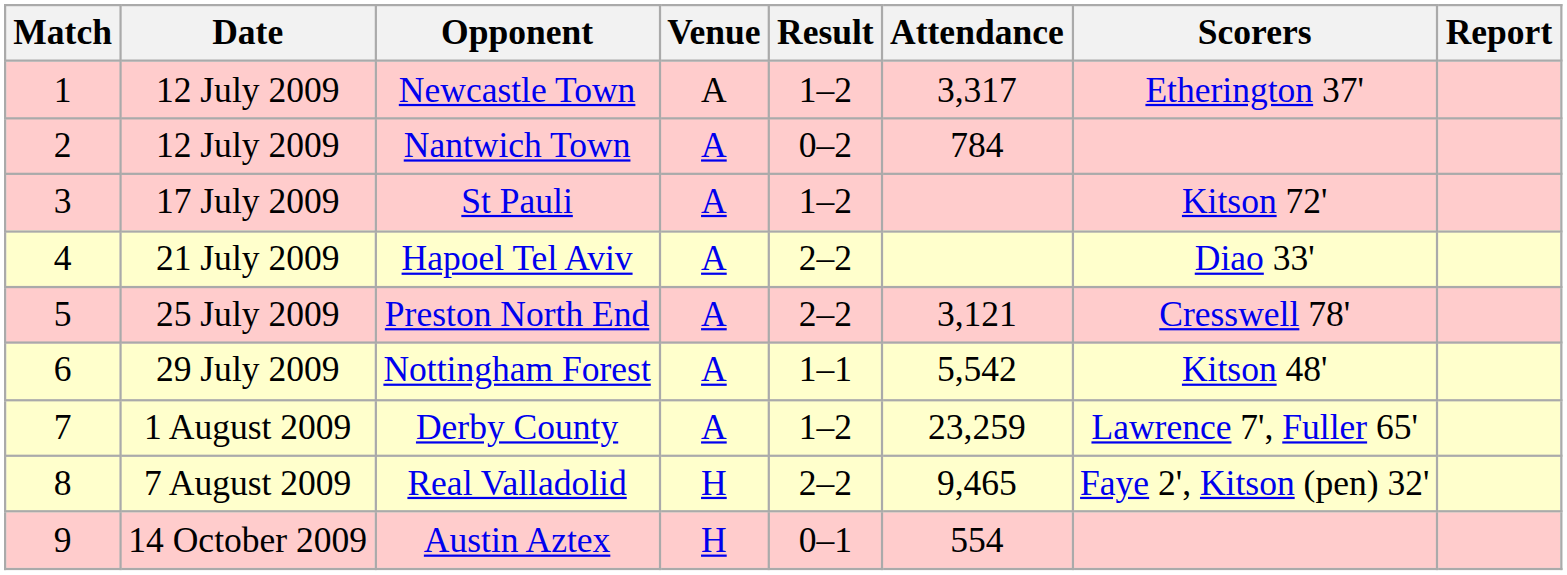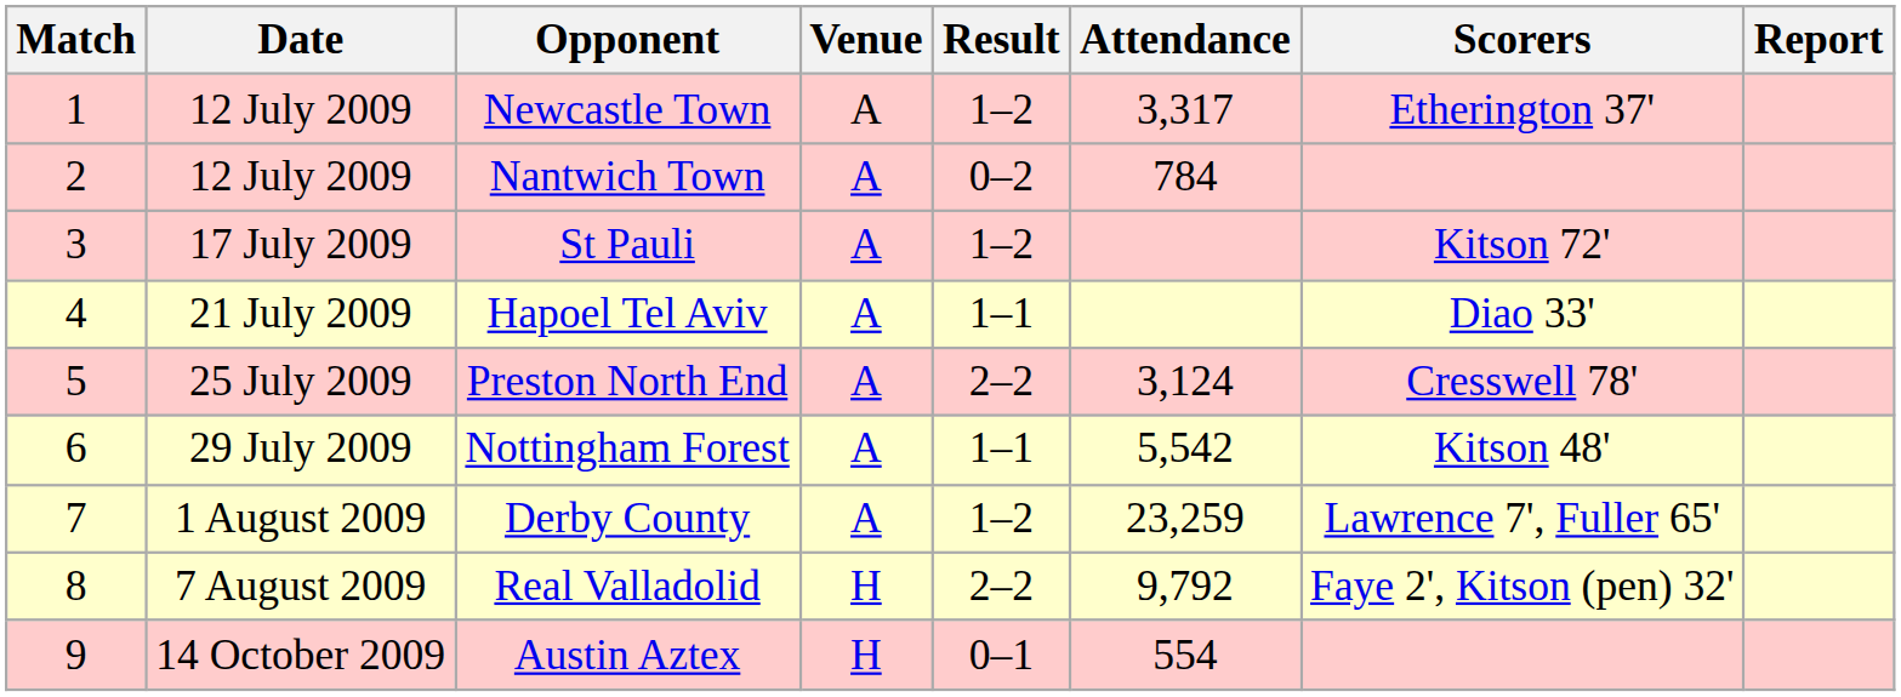 <table class="wikitable" style="font-size:100%; text-align:center">
 <tr>
 <th>Match</th>
 <th>Date</th>
 <th>Opponent</th>
 <th>Venue</th>
 <th>Result</th>
 <th>Attendance</th>
 <th>Scorers</th>
 <th>Report</th>
 </tr>
 <tr style="background:#FFCCCC;">
 <td>1</td>
 <td>12 July 2009</td>
 <td><a href='#'>Newcastle Town</a></td>
 <td>A</td>
 <td>1–2</td>
 <td>3,317</td>
 <td><a href='#'>Etherington</a> 37'</td>
 <td></td>
 </tr>
 <tr style="background:#FFCCCC;">
 <td>2</td>
 <td>12 July 2009</td>
 <td><a href='#'>Nantwich Town</a></td>
 <td><a href='#'>A</a></td>
 <td>0–2</td>
 <td>784</td>
 <td></td>
 <td></td>
 </tr>
 <tr style="background:#FFCCCC;">
 <td>3</td>
 <td>17 July 2009</td>
 <td><a href='#'>St Pauli</a></td>
 <td><a href='#'>A</a></td>
 <td>1–2</td>
 <td></td>
 <td><a href='#'>Kitson</a> 72'</td>
 <td></td>
 </tr>
 <tr style="background-color: #FFFFCC;">
 <td>4</td>
 <td>21 July 2009</td>
 <td><a href='#'>Hapoel Tel Aviv</a></td>
 <td><a href='#'>A</a></td>
-<td>2–2</td>
+<td>1–1</td>
 <td></td>
 <td><a href='#'>Diao</a> 33'</td>
 <td></td>
 </tr>
 <tr style="background:#FFCCCC;">
 <td>5</td>
 <td>25 July 2009</td>
 <td><a href='#'>Preston North End</a></td>
 <td><a href='#'>A</a></td>
 <td>2–2</td>
-<td>3,121</td>
+<td>3,124</td>
 <td><a href='#'>Cresswell</a> 78'</td>
 <td></td>
 </tr>
 <tr style="background-color: #FFFFCC;">
 <td>6</td>
 <td>29 July 2009</td>
 <td><a href='#'>Nottingham Forest</a></td>
 <td><a href='#'>A</a></td>
 <td>1–1</td>
 <td>5,542</td>
 <td><a href='#'>Kitson</a> 48'</td>
 <td></td>
 </tr>
 <tr style="background-color: #FFFFCC;">
 <td>7</td>
 <td>1 August 2009</td>
 <td><a href='#'>Derby County</a></td>
 <td><a href='#'>A</a></td>
 <td>1–2</td>
 <td>23,259</td>
 <td><a href='#'>Lawrence</a> 7', <a href='#'>Fuller</a> 65'</td>
 <td></td>
 </tr>
 <tr style="background-color: #FFFFCC;">
 <td>8</td>
 <td>7 August 2009</td>
 <td><a href='#'>Real Valladolid</a></td>
 <td><a href='#'>H</a></td>
 <td>2–2</td>
-<td>9,465</td>
+<td>9,792</td>
 <td><a href='#'>Faye</a> 2', <a href='#'>Kitson</a> (pen) 32'</td>
 <td></td>
 </tr>
 <tr style="background-color: #FFCCCC;">
 <td>9</td>
 <td>14 October 2009</td>
 <td><a href='#'>Austin Aztex</a></td>
 <td><a href='#'>H</a></td>
 <td>0–1</td>
 <td>554</td>
 <td></td>
 <td></td>
 </tr>
 </table>
